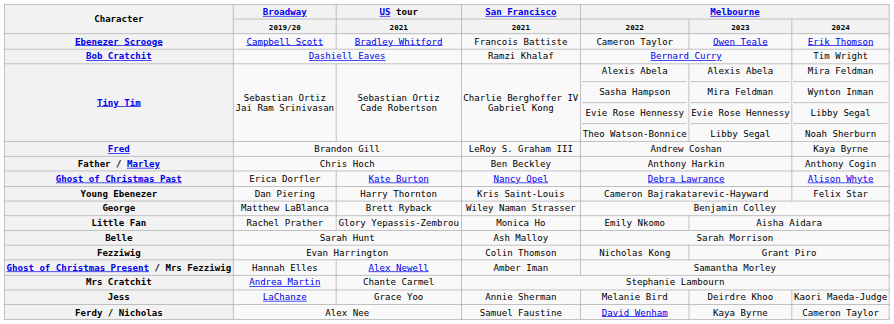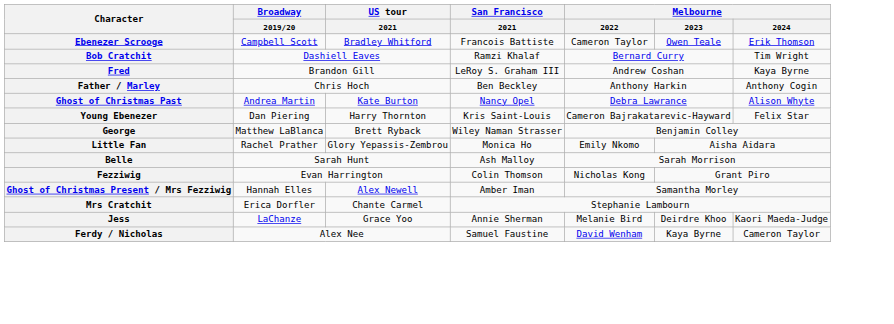 <table class="wikitable">
 <tr>
 <th rowspan="2">Character</th>
 <th><a href='#'>Broadway</a></th>
 <th><a href='#'>US</a> tour</th>
 <th><a href='#'>San Francisco</a></th>
 <th colspan="3"><a href='#'>Melbourne</a></th>
 </tr>
 <tr>
 <th><small>2019/20</small></th>
 <th><small>2021</small></th>
 <th><small>2021</small></th>
 <th><small>2022</small></th>
 <th><small>2023</small></th>
 <th><small>2024</small></th>
 </tr>
 <tr>
 <th><a href='#'>Ebenezer Scrooge</a></th>
 <td align="center"><a href='#'>Campbell Scott</a></td>
 <td align="center"><a href='#'>Bradley Whitford</a></td>
 <td align="center">Francois Battiste</td>
 <td align="center">Cameron Taylor</td>
 <td align="center"><a href='#'>Owen Teale</a></td>
 <td align="center"><a href='#'>Erik Thomson</a></td>
 </tr>
 <tr>
 <th><a href='#'>Bob Cratchit</a></th>
 <td colspan="2" align="center"><a href='#'>Dashiell Eaves</a></td>
 <td align="center">Ramzi Khalaf</td>
 <td colspan="2" align="center"><a href='#'>Bernard Curry</a></td>
 <td align="center">Tim Wright</td>
 </tr>
 <tr>
-<th><a href='#'>Tiny Tim</a></th>
-<td align="center">Sebastian Ortiz<br>Jai Ram Srinivasan</td>
-<td align="center">Sebastian Ortiz<br>Cade Robertson</td>
-<td align="center">Charlie Berghoffer IV<br>Gabriel Kong</td>
-<td align="center">Alexis Abela<hr>Sasha Hampson<hr>Evie Rose Hennessy<hr>Theo Watson-Bonnice</td>
-<td align="center">Alexis Abela<hr>Mira Feldman<hr>Evie Rose Hennessy<hr>Libby Segal</td>
-<td align="center">Mira Feldman<hr>Wynton Inman<hr>Libby Segal<hr>Noah Sherburn</td>
-</tr>
-<tr>
 <th><a href='#'>Fred</a></th>
 <td colspan="2" align="center">Brandon Gill</td>
 <td align="center">LeRoy S. Graham III</td>
 <td colspan="2" align="center">Andrew Coshan</td>
 <td align="center">Kaya Byrne</td>
 </tr>
 <tr>
 <th>Father / <a href='#'>Marley</a></th>
 <td colspan="2" align="center">Chris Hoch</td>
 <td align="center">Ben Beckley</td>
 <td colspan="2" align="center">Anthony Harkin</td>
 <td align="center">Anthony Cogin</td>
 </tr>
 <tr>
 <th><a href='#'>Ghost of Christmas Past</a></th>
-<td align="center">Erica Dorfler</td>
+<td align="center"><a href='#'>Andrea Martin</a></td>
 <td align="center"><a href='#'>Kate Burton</a></td>
 <td align="center"><a href='#'>Nancy Opel</a></td>
 <td colspan="2" align="center"><a href='#'>Debra Lawrance</a></td>
 <td align="center"><a href='#'>Alison Whyte</a></td>
 </tr>
 <tr>
 <th>Young Ebenezer</th>
 <td align="center">Dan Piering</td>
 <td align="center">Harry Thornton</td>
 <td align="center">Kris Saint-Louis</td>
 <td colspan="2" align="center">Cameron Bajrakatarevic-Hayward</td>
 <td align="center">Felix Star</td>
 </tr>
 <tr>
 <th>George</th>
 <td align="center">Matthew LaBlanca</td>
 <td align="center">Brett Ryback</td>
 <td align="center">Wiley Naman Strasser</td>
 <td colspan="3" align="center">Benjamin Colley</td>
 </tr>
 <tr>
 <th>Little Fan</th>
 <td align="center">Rachel Prather</td>
 <td align="center">Glory Yepassis-Zembrou</td>
 <td align="center">Monica Ho</td>
 <td align="center">Emily Nkomo</td>
 <td colspan="2" align="center">Aisha Aidara</td>
 </tr>
 <tr>
 <th>Belle</th>
 <td colspan="2" align="center">Sarah Hunt</td>
 <td align="center">Ash Malloy</td>
 <td colspan="3" align="center">Sarah Morrison</td>
 </tr>
 <tr>
 <th>Fezziwig</th>
 <td colspan="2" align="center">Evan Harrington</td>
 <td align="center">Colin Thomson</td>
 <td align="center">Nicholas Kong</td>
 <td colspan="2" align="center">Grant Piro</td>
 </tr>
 <tr>
 <th><a href='#'>Ghost of Christmas Present</a> / Mrs Fezziwig</th>
 <td align="center">Hannah Elles</td>
 <td align="center"><a href='#'>Alex Newell</a></td>
 <td align="center">Amber Iman</td>
 <td colspan="3" align="center">Samantha Morley</td>
 </tr>
 <tr>
 <th>Mrs Cratchit</th>
-<td align="center"><a href='#'>Andrea Martin</a></td>
+<td align="center">Erica Dorfler</td>
 <td align="center">Chante Carmel</td>
 <td colspan="4" align="center">Stephanie Lambourn</td>
 </tr>
 <tr>
 <th>Jess</th>
 <td align="center"><a href='#'>LaChanze</a></td>
 <td align="center">Grace Yoo</td>
 <td align="center">Annie Sherman</td>
 <td align="center">Melanie Bird</td>
 <td align="center">Deirdre Khoo</td>
 <td align="center">Kaori Maeda-Judge</td>
 </tr>
 <tr>
 <th>Ferdy / Nicholas</th>
 <td colspan="2" align="center">Alex Nee</td>
 <td align="center">Samuel Faustine</td>
 <td align="center"><a href='#'>David Wenham</a></td>
 <td align="center">Kaya Byrne</td>
 <td align="center">Cameron Taylor</td>
 </tr>
 </table>
